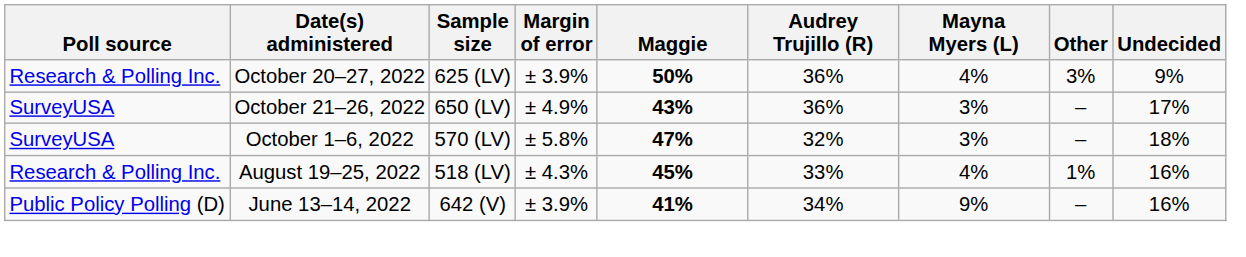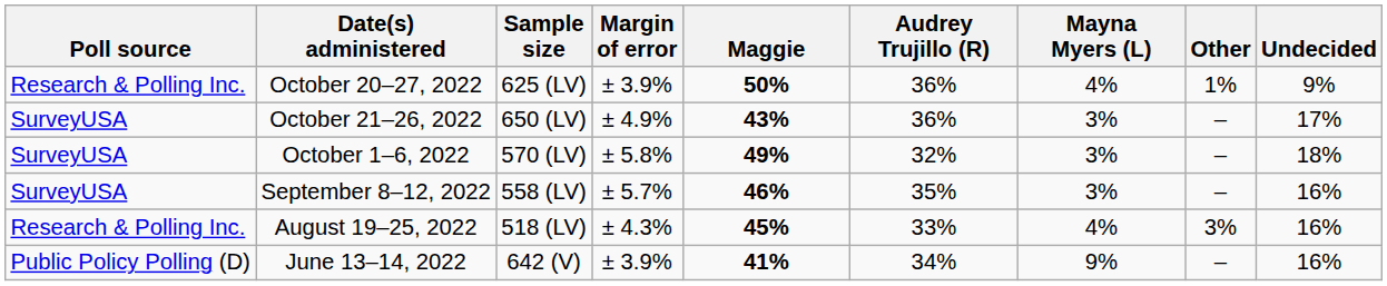 <table class="wikitable" style="font-size:90%;text-align:center;">
 <tr valign=bottom>
 <th>Poll source</th>
 <th>Date(s)<br>administered</th>
 <th>Sample<br>size</th>
 <th>Margin<br>of error</th>
 <th style="width:100px;">Maggie<br></th>
 <th style="width:100px;">Audrey<br>Trujillo (R)</th>
 <th style="width:100px;">Mayna<br>Myers (L)</th>
 <th>Other</th>
 <th>Undecided</th>
 </tr>
 <tr>
 <td style="text-align:left;"><a href='#'>Research & Polling Inc.</a></td>
 <td>October 20–27, 2022</td>
 <td>625 (LV)</td>
 <td>± 3.9%</td>
 <td><strong>50%</strong></td>
 <td>36%</td>
 <td>4%</td>
-<td>3%</td>
+<td>1%</td>
 <td>9%</td>
 </tr>
 <tr>
 <td style="text-align:left;"><a href='#'>SurveyUSA</a></td>
 <td>October 21–26, 2022</td>
 <td>650 (LV)</td>
 <td>± 4.9%</td>
 <td><strong>43%</strong></td>
 <td>36%</td>
 <td>3%</td>
 <td>–</td>
 <td>17%</td>
 </tr>
 <tr>
 <td style="text-align:left;"><a href='#'>SurveyUSA</a></td>
 <td>October 1–6, 2022</td>
 <td>570 (LV)</td>
 <td>± 5.8%</td>
-<td><strong>47%</strong></td>
+<td><strong>49%</strong></td>
 <td>32%</td>
 <td>3%</td>
 <td>–</td>
 <td>18%</td>
+</tr>
+<tr>
+<td style="text-align:left;"><a href='#'>SurveyUSA</a></td>
+<td>September 8–12, 2022</td>
+<td>558 (LV)</td>
+<td>± 5.7%</td>
+<td><strong>46%</strong></td>
+<td>35%</td>
+<td>3%</td>
+<td>–</td>
+<td>16%</td>
 </tr>
 <tr>
 <td style="text-align:left;"><a href='#'>Research & Polling Inc.</a></td>
 <td>August 19–25, 2022</td>
 <td>518 (LV)</td>
 <td>± 4.3%</td>
 <td><strong>45%</strong></td>
 <td>33%</td>
 <td>4%</td>
-<td>1%</td>
+<td>3%</td>
 <td>16%</td>
 </tr>
 <tr>
 <td style="text-align:left;"><a href='#'>Public Policy Polling</a> (D)</td>
 <td>June 13–14, 2022</td>
 <td>642 (V)</td>
 <td>± 3.9%</td>
 <td><strong>41%</strong></td>
 <td>34%</td>
 <td>9%</td>
 <td>–</td>
 <td>16%</td>
 </tr>
 </table>
